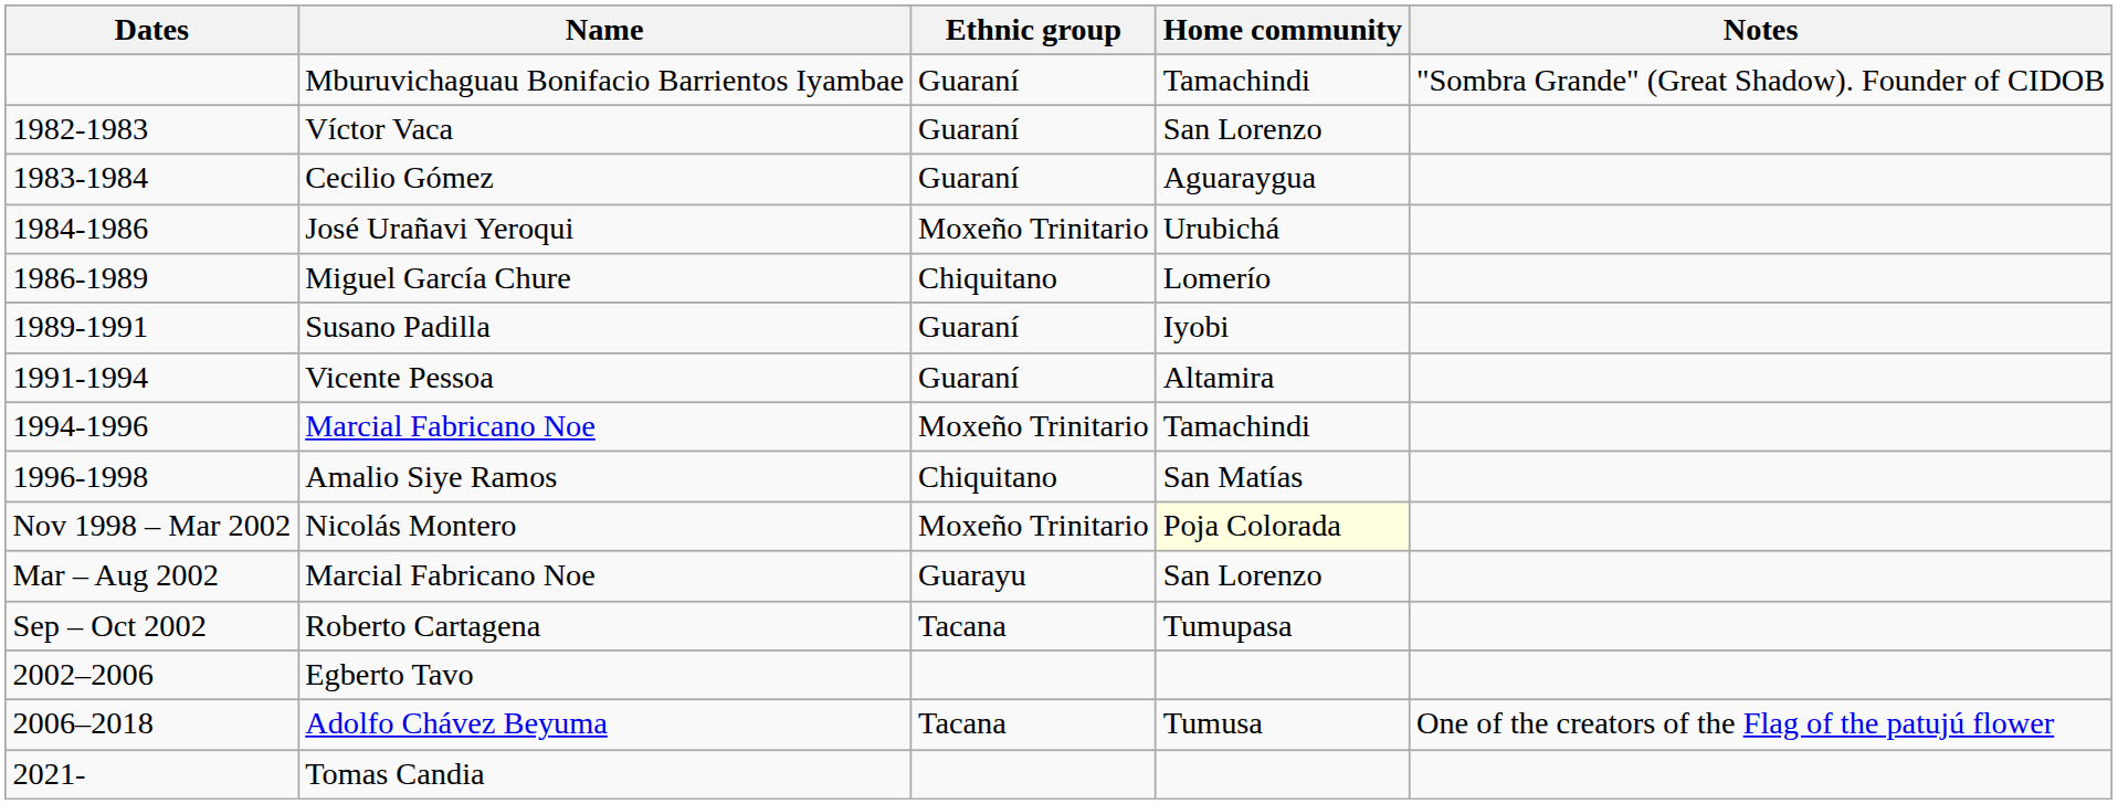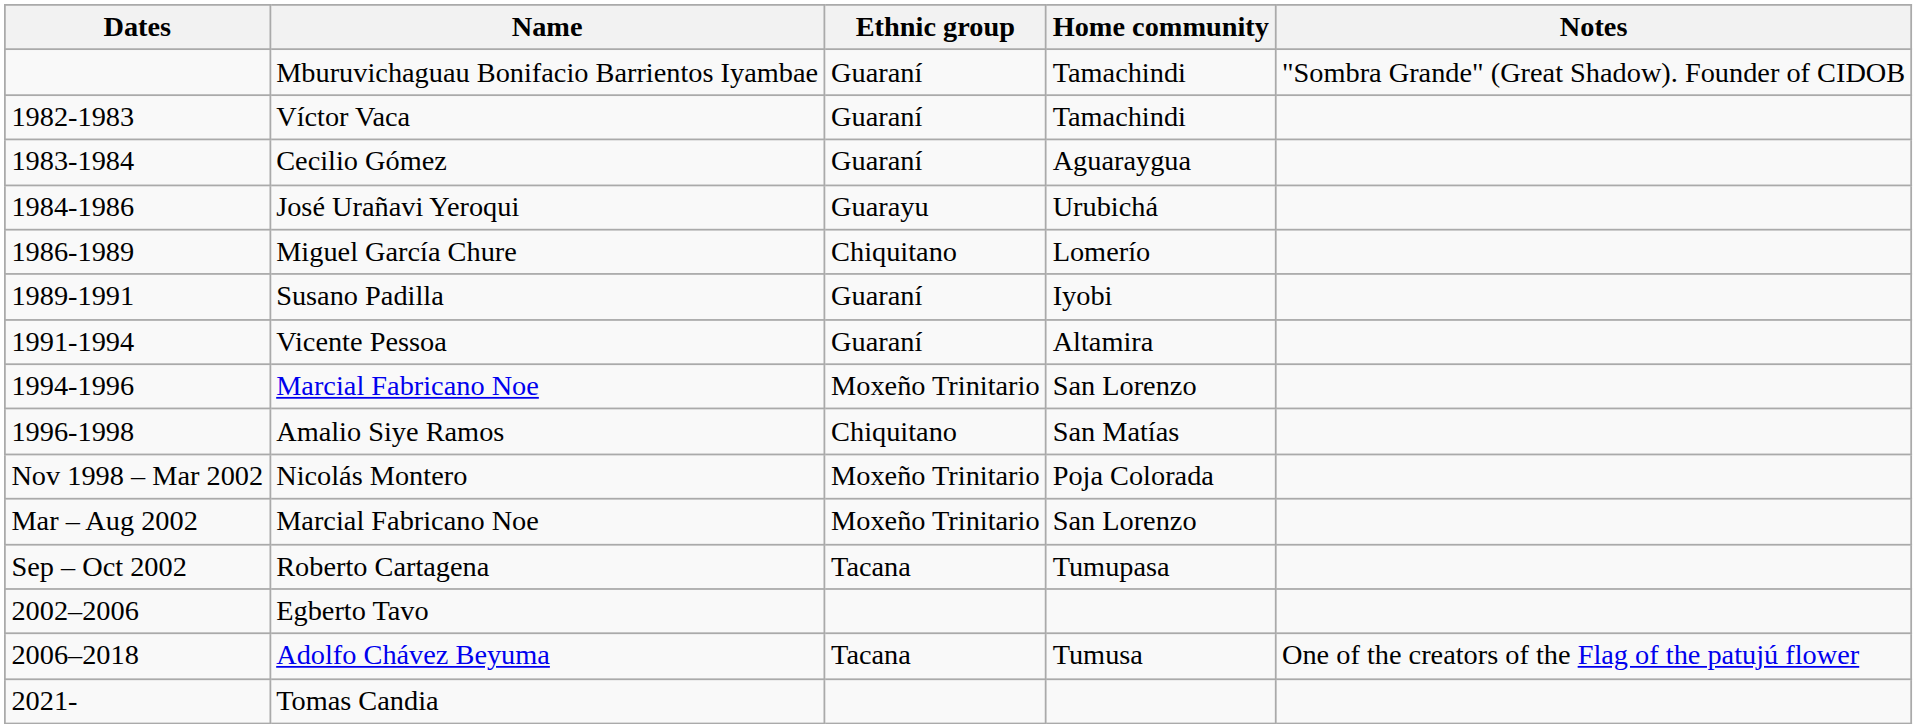 <table class="wikitable">
 <tr>
 <th>Dates</th>
 <th>Name</th>
 <th>Ethnic group</th>
 <th>Home community</th>
 <th>Notes</th>
 </tr>
 <tr>
 <td></td>
 <td>Mburuvichaguau Bonifacio Barrientos Iyambae</td>
 <td>Guaraní</td>
 <td>Tamachindi</td>
 <td>"Sombra Grande" (Great Shadow). Founder of CIDOB</td>
 </tr>
 <tr>
 <td>1982-1983</td>
 <td>Víctor Vaca</td>
 <td>Guaraní</td>
-<td>San Lorenzo</td>
+<td>Tamachindi</td>
 <td></td>
 </tr>
 <tr>
 <td>1983-1984</td>
 <td>Cecilio Gómez</td>
 <td>Guaraní</td>
 <td>Aguaraygua</td>
 <td></td>
 </tr>
 <tr>
 <td>1984-1986</td>
 <td>José Urañavi Yeroqui</td>
-<td>Moxeño Trinitario</td>
+<td>Guarayu</td>
 <td>Urubichá</td>
 <td></td>
 </tr>
 <tr>
 <td>1986-1989</td>
 <td>Miguel García Chure</td>
 <td>Chiquitano</td>
 <td>Lomerío</td>
 <td></td>
 </tr>
 <tr>
 <td>1989-1991</td>
 <td>Susano Padilla</td>
 <td>Guaraní</td>
 <td>Iyobi</td>
 <td></td>
 </tr>
 <tr>
 <td>1991-1994</td>
 <td>Vicente Pessoa</td>
 <td>Guaraní</td>
 <td>Altamira</td>
 <td></td>
 </tr>
 <tr>
 <td>1994-1996</td>
 <td><a href='#'>Marcial Fabricano Noe</a></td>
 <td>Moxeño Trinitario</td>
-<td>Tamachindi</td>
+<td>San Lorenzo</td>
 <td></td>
 </tr>
 <tr>
 <td>1996-1998</td>
 <td>Amalio Siye Ramos</td>
 <td>Chiquitano</td>
 <td>San Matías</td>
 <td></td>
 </tr>
 <tr>
 <td>Nov 1998 – Mar 2002</td>
 <td>Nicolás Montero</td>
 <td>Moxeño Trinitario</td>
-<td style="background: lightyellow;">Poja Colorada</td>
+<td>Poja Colorada</td>
 <td></td>
 </tr>
 <tr>
 <td>Mar – Aug 2002</td>
 <td>Marcial Fabricano Noe</td>
-<td>Guarayu</td>
+<td>Moxeño Trinitario</td>
 <td>San Lorenzo</td>
 <td></td>
 </tr>
 <tr>
 <td>Sep – Oct 2002</td>
 <td>Roberto Cartagena</td>
 <td>Tacana</td>
 <td>Tumupasa</td>
 <td></td>
 </tr>
 <tr>
 <td>2002–2006</td>
 <td>Egberto Tavo</td>
 <td></td>
 <td></td>
 <td></td>
 </tr>
 <tr>
 <td>2006–2018</td>
 <td><a href='#'>Adolfo Chávez Beyuma</a></td>
 <td>Tacana</td>
 <td>Tumusa</td>
 <td>One of the creators of the <a href='#'>Flag of the patujú flower</a></td>
 </tr>
 <tr>
 <td>2021-</td>
 <td>Tomas Candia</td>
 <td></td>
 <td></td>
 <td></td>
 </tr>
 </table>
